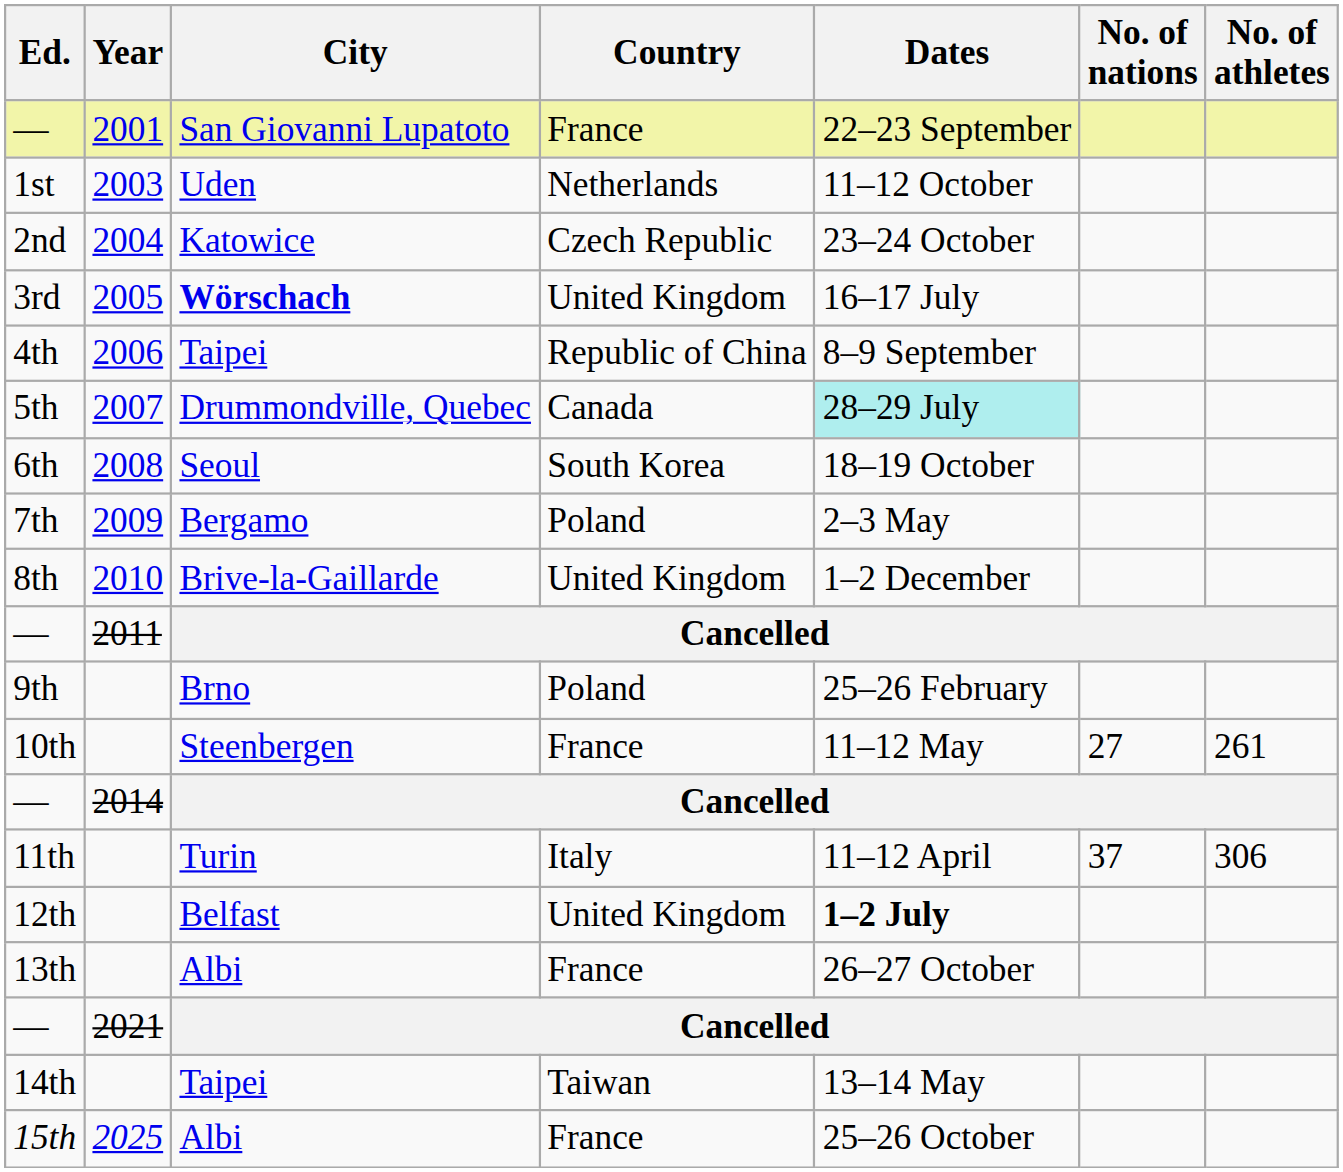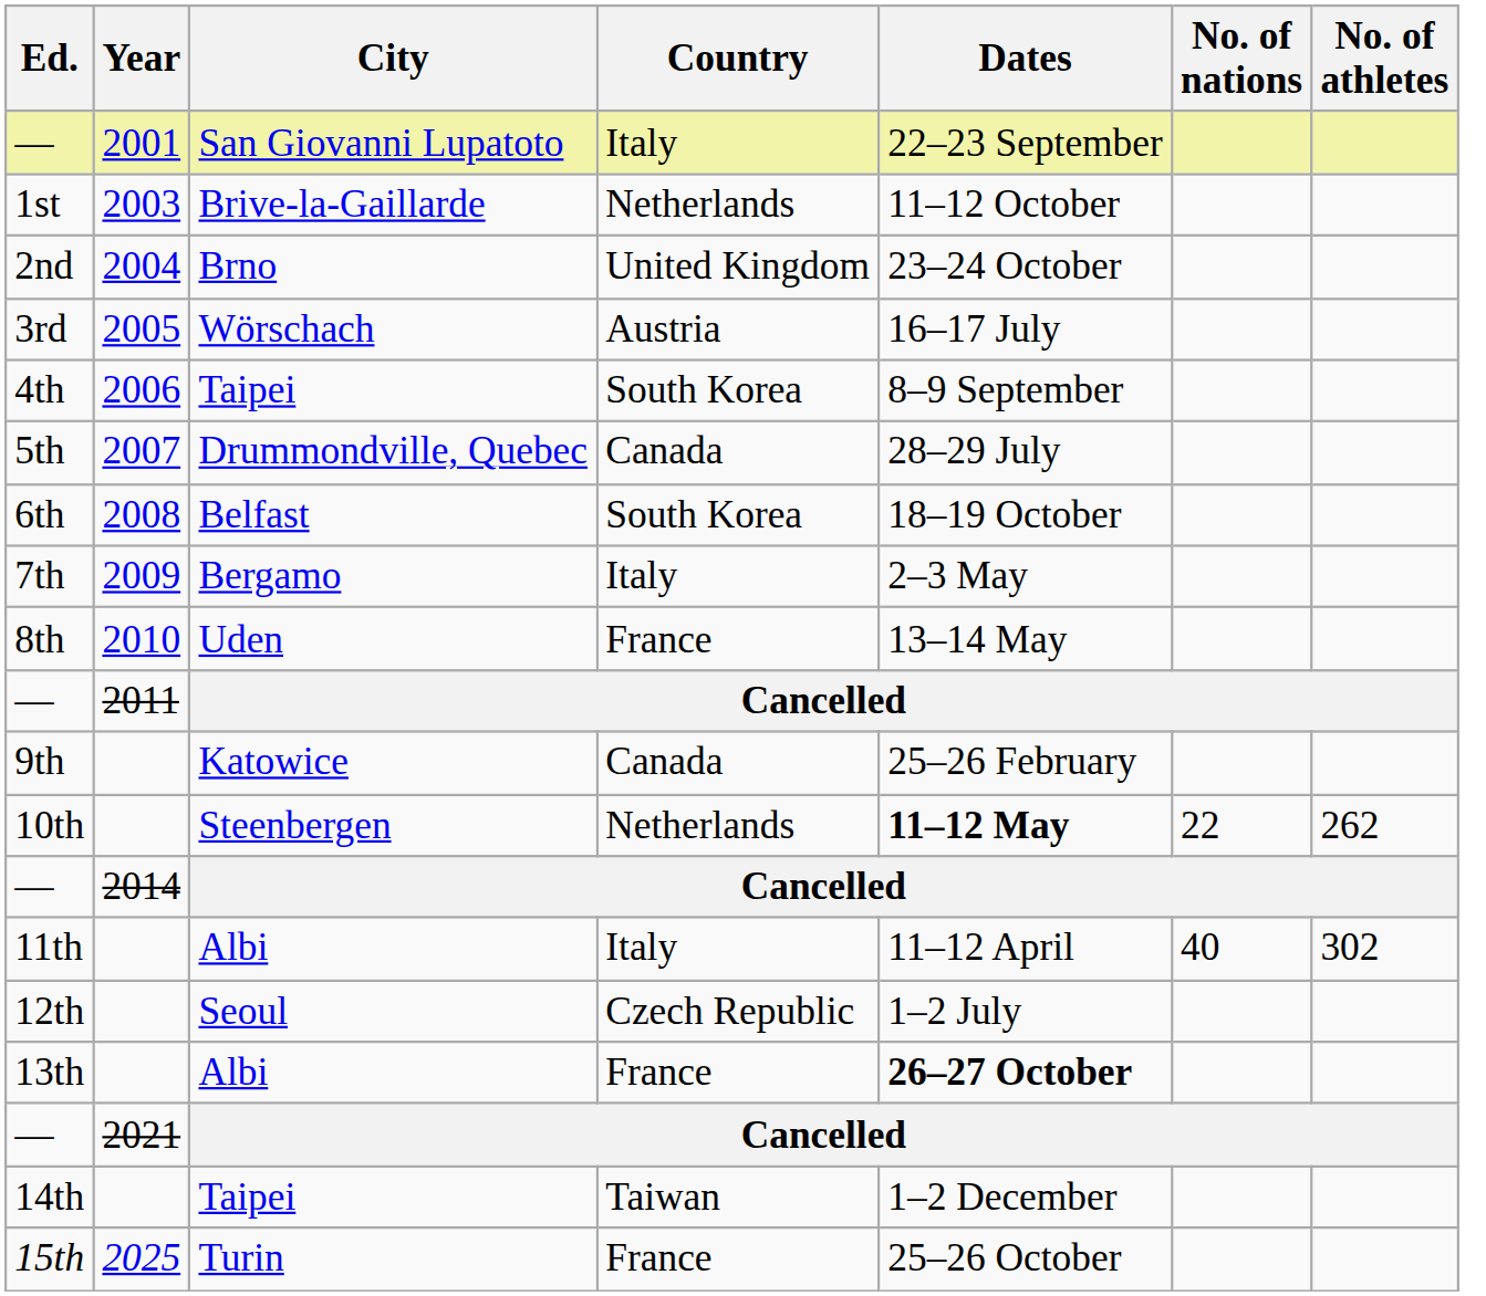 <table class=wikitable>
 <tr>
 <th>Ed.</th>
 <th>Year</th>
 <th>City</th>
 <th>Country</th>
 <th>Dates</th>
 <th>No. of<br>nations</th>
 <th>No. of<br>athletes</th>
 </tr>
 <tr bgcolor=#F2F5A9>
 <td>—</td>
 <td><a href='#'>2001</a></td>
 <td><a href='#'>San Giovanni Lupatoto</a></td>
-<td>France</td>
+<td>Italy</td>
 <td>22–23 September</td>
 <td></td>
 <td></td>
 </tr>
 <tr>
 <td>1st</td>
 <td><a href='#'>2003</a></td>
-<td><a href='#'>Uden</a></td>
+<td><a href='#'>Brive-la-Gaillarde</a></td>
 <td>Netherlands</td>
 <td>11–12 October</td>
 <td></td>
 <td></td>
 </tr>
 <tr>
 <td>2nd</td>
 <td><a href='#'>2004</a></td>
-<td><a href='#'>Katowice</a></td>
-<td>Czech Republic</td>
+<td><a href='#'>Brno</a></td>
+<td>United Kingdom</td>
 <td>23–24 October</td>
 <td></td>
 <td></td>
 </tr>
 <tr>
 <td>3rd</td>
 <td><a href='#'>2005</a></td>
-<td><strong><a href='#'>Wörschach</a></strong></td>
-<td>United Kingdom</td>
+<td><a href='#'>Wörschach</a></td>
+<td>Austria</td>
 <td>16–17 July</td>
 <td></td>
 <td></td>
 </tr>
 <tr>
 <td>4th</td>
 <td><a href='#'>2006</a></td>
 <td><a href='#'>Taipei</a></td>
-<td>Republic of China</td>
+<td>South Korea</td>
 <td>8–9 September</td>
 <td></td>
 <td></td>
 </tr>
 <tr>
 <td>5th</td>
 <td><a href='#'>2007</a></td>
 <td><a href='#'>Drummondville, Quebec</a></td>
 <td>Canada</td>
-<td style="background: paleturquoise;">28–29 July</td>
+<td>28–29 July</td>
 <td></td>
 <td></td>
 </tr>
 <tr>
 <td>6th</td>
 <td><a href='#'>2008</a></td>
-<td><a href='#'>Seoul</a></td>
+<td><a href='#'>Belfast</a></td>
 <td>South Korea</td>
 <td>18–19 October</td>
 <td></td>
 <td></td>
 </tr>
 <tr>
 <td>7th</td>
 <td><a href='#'>2009</a></td>
 <td><a href='#'>Bergamo</a></td>
-<td>Poland</td>
+<td>Italy</td>
 <td>2–3 May</td>
 <td></td>
 <td></td>
 </tr>
 <tr>
 <td>8th</td>
 <td><a href='#'>2010</a></td>
-<td><a href='#'>Brive-la-Gaillarde</a></td>
-<td>United Kingdom</td>
-<td>1–2 December</td>
+<td><a href='#'>Uden</a></td>
+<td>France</td>
+<td>13–14 May</td>
 <td></td>
 <td></td>
 </tr>
 <tr>
 <td>—</td>
 <td><s>2011</s></td>
 <th colspan=5>Cancelled</th>
 </tr>
 <tr>
 <td>9th</td>
 <td></td>
-<td><a href='#'>Brno</a></td>
-<td>Poland</td>
+<td><a href='#'>Katowice</a></td>
+<td>Canada</td>
 <td>25–26 February</td>
 <td></td>
 <td></td>
 </tr>
 <tr>
 <td>10th</td>
 <td></td>
 <td><a href='#'>Steenbergen</a></td>
-<td>France</td>
-<td>11–12 May</td>
-<td>27</td>
-<td>261</td>
+<td>Netherlands</td>
+<td><strong>11–12 May</strong></td>
+<td>22</td>
+<td>262</td>
 </tr>
 <tr>
 <td>—</td>
 <td><s>2014</s></td>
 <th colspan=5>Cancelled</th>
 </tr>
 <tr>
 <td>11th</td>
 <td></td>
-<td><a href='#'>Turin</a></td>
+<td><a href='#'>Albi</a></td>
 <td>Italy</td>
 <td>11–12 April</td>
-<td>37</td>
-<td>306</td>
+<td>40</td>
+<td>302</td>
 </tr>
 <tr>
 <td>12th</td>
 <td></td>
-<td><a href='#'>Belfast</a></td>
-<td>United Kingdom</td>
-<td><strong>1–2 July</strong></td>
+<td><a href='#'>Seoul</a></td>
+<td>Czech Republic</td>
+<td>1–2 July</td>
 <td></td>
 <td></td>
 </tr>
 <tr>
 <td>13th</td>
 <td></td>
 <td><a href='#'>Albi</a></td>
 <td>France</td>
-<td>26–27 October</td>
+<td><strong>26–27 October</strong></td>
 <td></td>
 <td></td>
 </tr>
 <tr>
 <td>—</td>
 <td><s>2021</s></td>
 <th colspan=5>Cancelled</th>
 </tr>
 <tr>
 <td>14th</td>
 <td></td>
 <td><a href='#'>Taipei</a></td>
 <td>Taiwan</td>
-<td>13–14 May</td>
+<td>1–2 December</td>
 <td></td>
 <td></td>
 </tr>
 <tr>
 <td><em>15th</em></td>
 <td><em><a href='#'>2025</a></em></td>
-<td><a href='#'>Albi</a></td>
+<td><a href='#'>Turin</a></td>
 <td>France</td>
 <td>25–26 October</td>
 <td></td>
 <td></td>
 </tr>
 </table>
